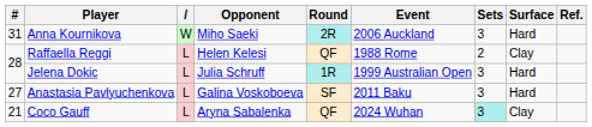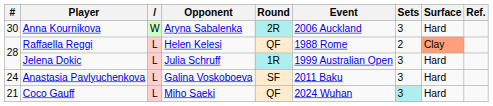 <table class="sortable wikitable">
 <tr style="background:#efefef;">
 <th>#</th>
 <th>Player</th>
 <th>/</th>
 <th>Opponent</th>
 <th>Round</th>
 <th>Event</th>
 <th>Sets</th>
 <th>Surface</th>
 <th class=unsortable>Ref.</th>
 </tr>
 <tr>
-<td>31</td>
+<td>30</td>
 <td> <a href='#'>Anna Kournikova</a></td>
 <td style="text-align:center;" bgcolor=#CCFFCC>W</td>
-<td> <a href='#'>Miho Saeki</a></td>
+<td> <a href='#'>Aryna Sabalenka</a></td>
 <td bgcolor=#afeeee style="text-align:center;">2R</td>
 <td><a href='#'>2006 Auckland</a></td>
 <td>3</td>
 <td>Hard</td>
 <td></td>
 </tr>
 <tr>
 <td rowspan=2>28</td>
 <td> <a href='#'>Raffaella Reggi</a></td>
 <td style="text-align:center;" bgcolor=#FFCFCF>L</td>
 <td> <a href='#'>Helen Kelesi</a></td>
 <td bgcolor=#ffebcd style="text-align:center;">QF</td>
 <td><a href='#'>1988 Rome</a></td>
 <td>2</td>
-<td>Clay</td>
+<td style="background: lightsalmon;">Clay</td>
 <td></td>
 </tr>
 <tr>
 <td> <a href='#'>Jelena Dokic</a></td>
 <td style="text-align:center;" bgcolor=#FFCFCF>L</td>
 <td> <a href='#'>Julia Schruff</a></td>
 <td bgcolor=#afeeee style="text-align:center;">1R</td>
 <td><a href='#'>1999 Australian Open</a></td>
 <td>3</td>
 <td>Hard</td>
 <td></td>
 </tr>
 <tr>
-<td>27</td>
+<td>24</td>
 <td> <a href='#'>Anastasia Pavlyuchenkova</a></td>
 <td style="text-align:center;" bgcolor=#FFCFCF>L</td>
 <td> <a href='#'>Galina Voskoboeva</a></td>
 <td bgcolor=#ffebcd style="text-align:center;">SF</td>
 <td><a href='#'>2011 Baku</a></td>
 <td>3</td>
 <td>Hard</td>
 <td></td>
 </tr>
 <tr>
 <td>21</td>
 <td> <a href='#'>Coco Gauff</a></td>
 <td style="text-align:center;" bgcolor=#FFCFCF>L</td>
-<td> <a href='#'>Aryna Sabalenka</a></td>
+<td> <a href='#'>Miho Saeki</a></td>
 <td bgcolor=#ffebcd style="text-align:center;">QF</td>
 <td><a href='#'>2024 Wuhan</a></td>
 <td style="background: paleturquoise;">3</td>
-<td>Clay</td>
+<td>Hard</td>
 <td></td>
 </tr>
 </table>
